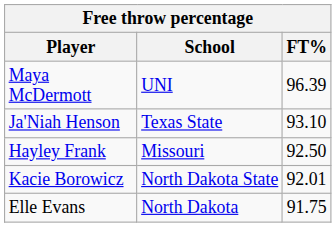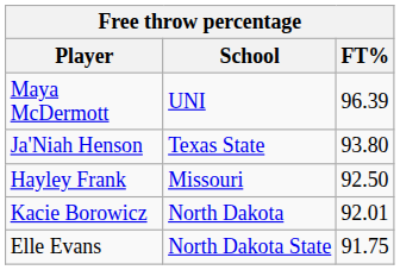 <table class="wikitable sortable style="text-align: center;">
 <tr>
 <th colspan=3>Free throw percentage</th>
 </tr>
 <tr>
 <th style=width:7em>Player</th>
 <th>School</th>
 <th style=width:2em>FT%</th>
 </tr>
 <tr>
 <td><a href='#'>Maya McDermott</a></td>
 <td><a href='#'>UNI</a></td>
 <td>96.39</td>
 </tr>
 <tr>
 <td><a href='#'>Ja'Niah Henson</a></td>
 <td><a href='#'>Texas State</a></td>
-<td>93.10</td>
+<td>93.80</td>
 </tr>
 <tr>
 <td><a href='#'>Hayley Frank</a></td>
 <td><a href='#'>Missouri</a></td>
 <td>92.50</td>
 </tr>
 <tr>
 <td><a href='#'>Kacie Borowicz</a></td>
-<td><a href='#'>North Dakota State</a></td>
+<td><a href='#'>North Dakota</a></td>
 <td>92.01</td>
 </tr>
 <tr>
 <td>Elle Evans</td>
-<td><a href='#'>North Dakota</a></td>
+<td><a href='#'>North Dakota State</a></td>
 <td align=center>91.75</td>
 </tr>
 </table>
